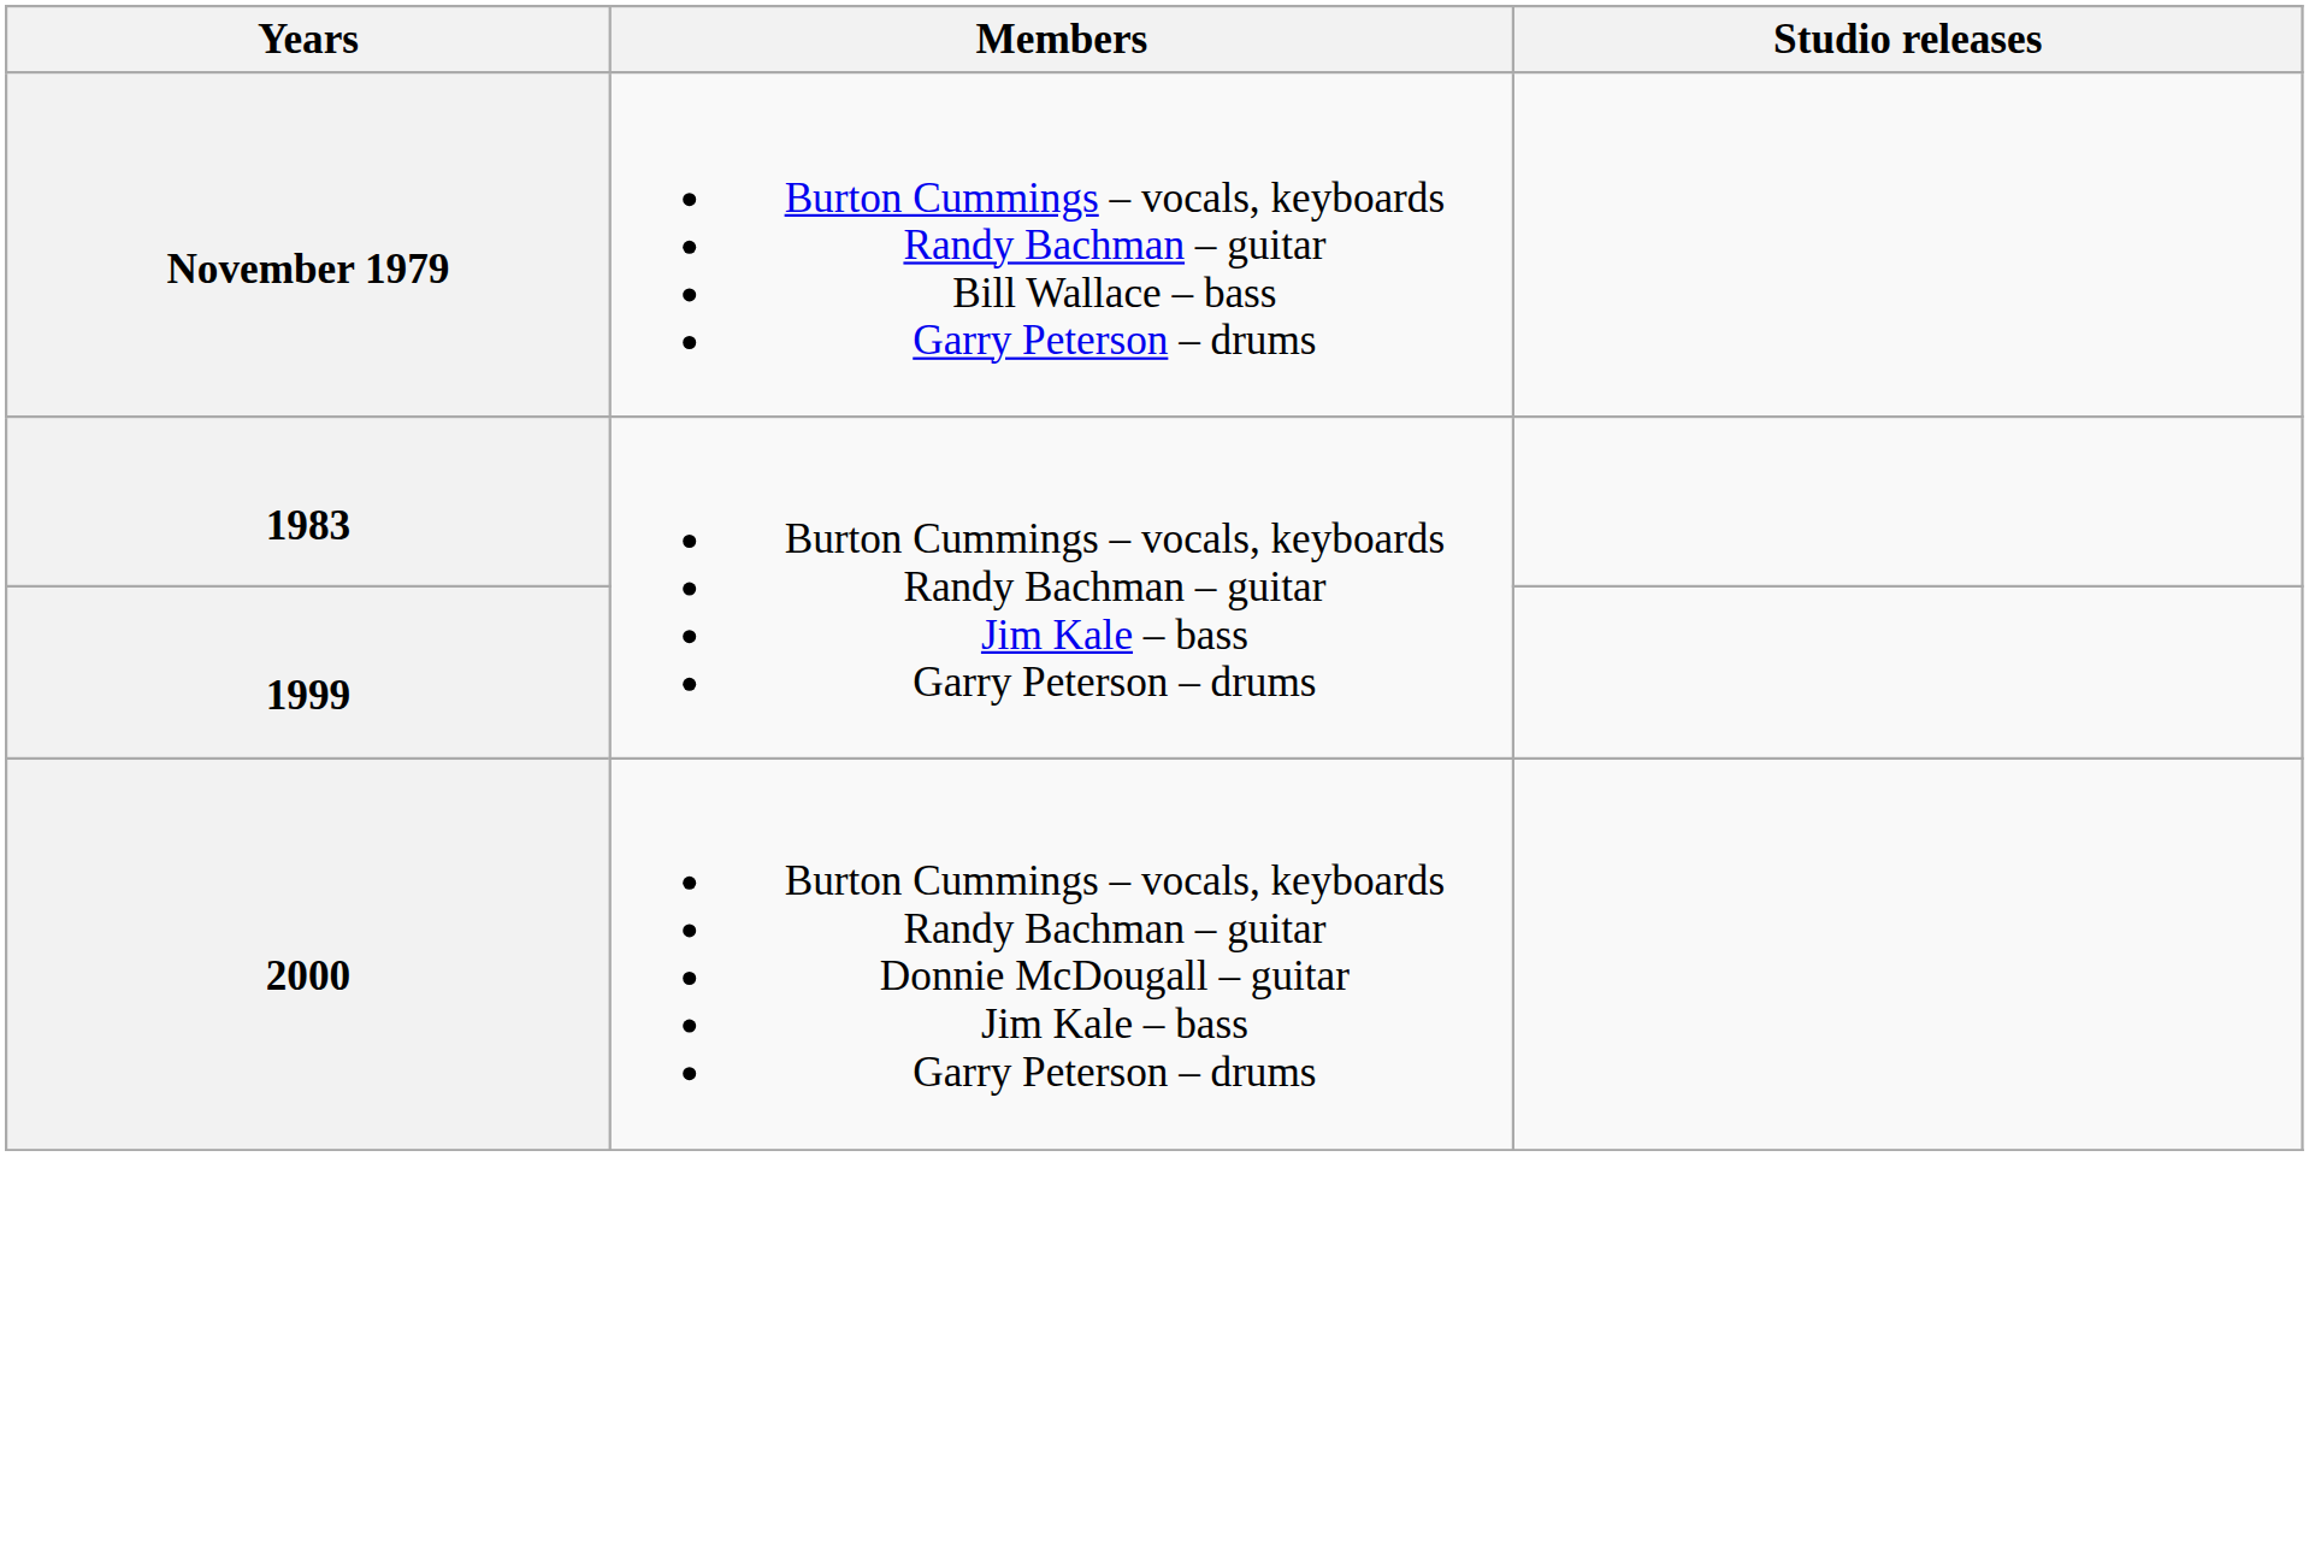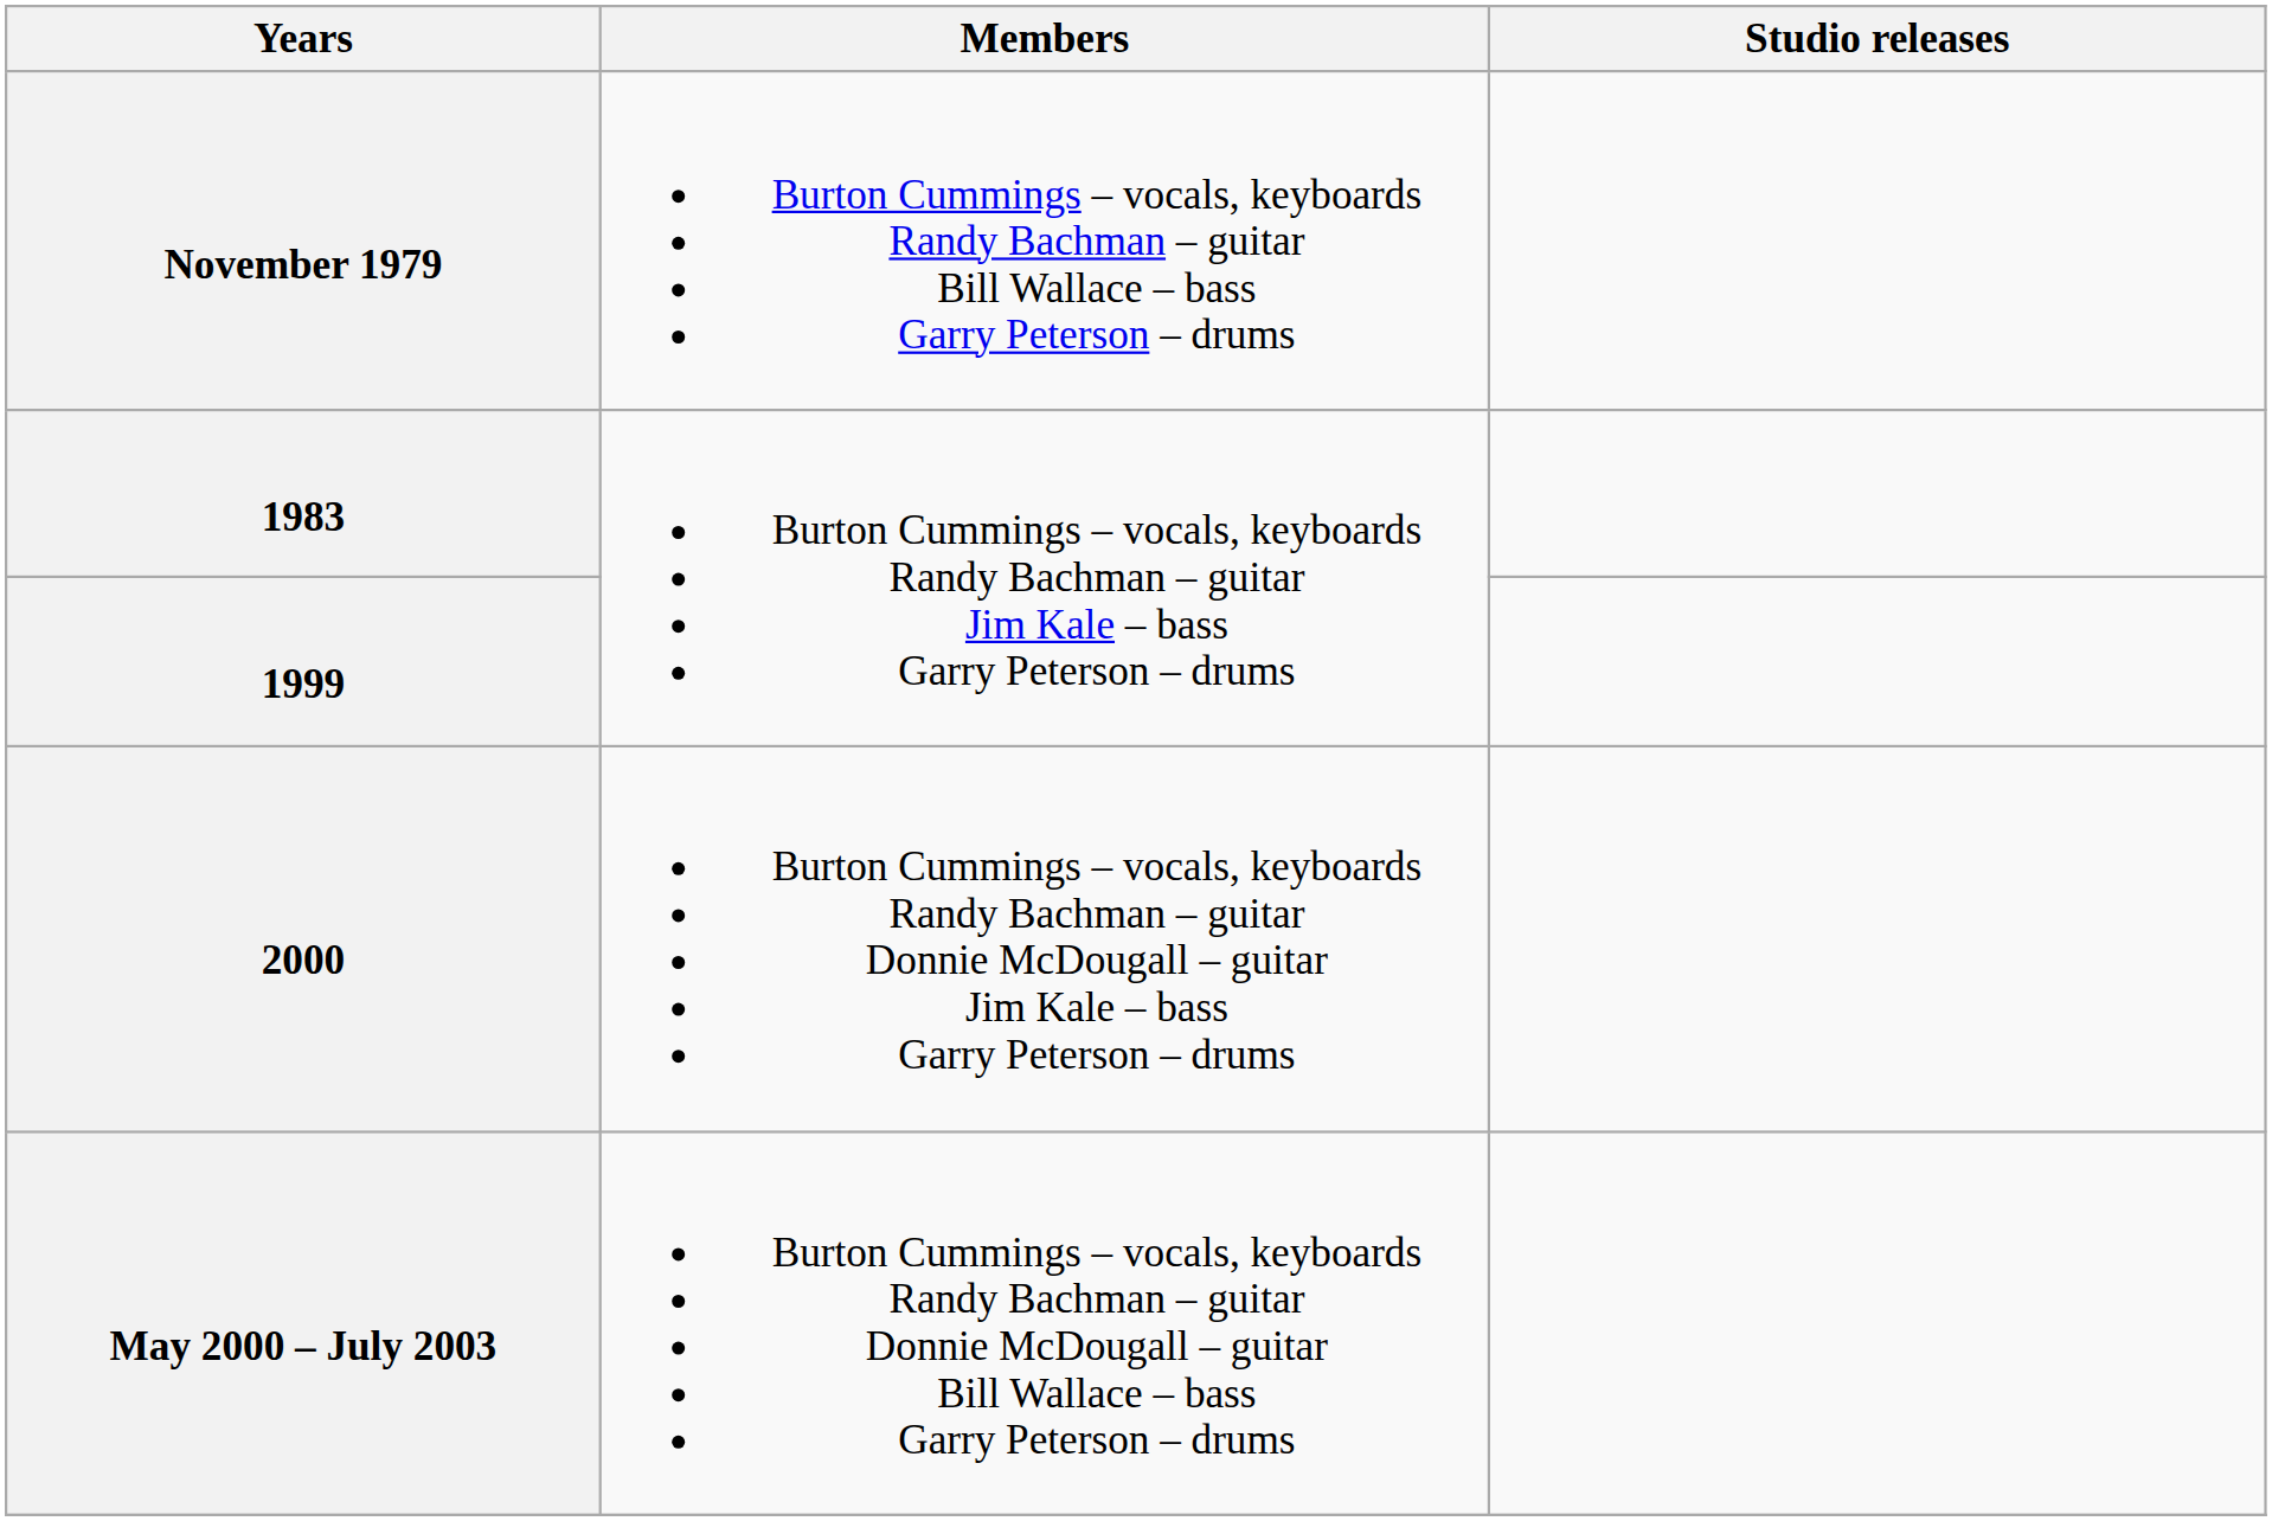 <table class="wikitable plainrowheaders" style="text-align:center;">
 <tr>
 <th scope="col" style="width:20em;">Years</th>
 <th scope="col" style="width:30em;">Members</th>
 <th scope="col" style="width:28em;">Studio releases</th>
 </tr>
 <tr>
 <th><br>November 1979</th>
 <td><br><ul><li><a href='#'>Burton Cummings</a> – vocals, keyboards</li><li><a href='#'>Randy Bachman</a> – guitar</li><li>Bill Wallace – bass</li><li><a href='#'>Garry Peterson</a> – drums</li></ul></td>
 <td></td>
 </tr>
 <tr>
 <th><br>1983</th>
 <td rowspan="2"><br><ul><li>Burton Cummings – vocals, keyboards</li><li>Randy Bachman – guitar</li><li><a href='#'>Jim Kale</a> – bass</li><li>Garry Peterson – drums</li></ul></td>
 <td></td>
 </tr>
 <tr>
 <th><br>1999</th>
 <td></td>
 </tr>
 <tr>
 <th><br>2000</th>
 <td><br><ul><li>Burton Cummings – vocals, keyboards</li><li>Randy Bachman – guitar</li><li>Donnie McDougall – guitar</li><li>Jim Kale – bass</li><li>Garry Peterson – drums</li></ul></td>
 <td></td>
 </tr>
 <tr>
+<th><br>May 2000 – July 2003</th>
+<td><br><ul><li>Burton Cummings – vocals, keyboards</li><li>Randy Bachman – guitar</li><li>Donnie McDougall – guitar</li><li>Bill Wallace – bass</li><li>Garry Peterson – drums</li></ul></td>
+<td></td>
+</tr>
+<tr>
 </tr>
 </table>
